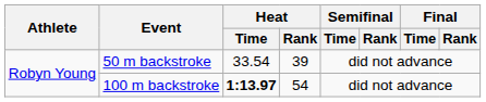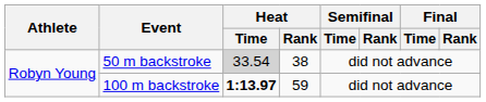 <table class="wikitable" style="text-align:center; font-size:90%">
 <tr>
 <th rowspan="2">Athlete</th>
 <th rowspan="2">Event</th>
 <th colspan="2">Heat</th>
 <th colspan="2">Semifinal</th>
 <th colspan="2">Final</th>
 </tr>
 <tr style="font-size:95%">
 <th>Time</th>
 <th>Rank</th>
 <th>Time</th>
 <th>Rank</th>
 <th>Time</th>
 <th>Rank</th>
 </tr>
 <tr>
 <td align=left rowspan=2><a href='#'>Robyn Young</a></td>
 <td align=left><a href='#'>50 m backstroke</a></td>
-<td>33.54</td>
-<td>39</td>
+<td style="background: lightgrey;">33.54</td>
+<td>38</td>
 <td colspan=4>did not advance</td>
 </tr>
 <tr>
 <td align=left><a href='#'>100 m backstroke</a></td>
 <td><strong>1:13.97</strong></td>
-<td>54</td>
+<td>59</td>
 <td colspan=4>did not advance</td>
 </tr>
 </table>
